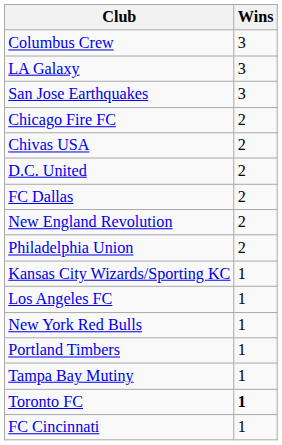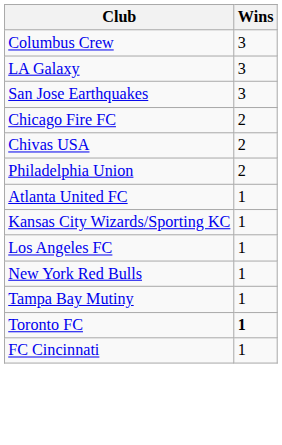 <table class="wikitable sortable">
 <tr>
 <th>Club</th>
 <th>Wins</th>
 </tr>
 <tr>
 <td><a href='#'>Columbus Crew</a></td>
 <td>3</td>
 </tr>
 <tr>
 <td><a href='#'>LA Galaxy</a></td>
 <td>3</td>
 </tr>
 <tr>
 <td><a href='#'>San Jose Earthquakes</a></td>
 <td>3</td>
 </tr>
 <tr>
 <td><a href='#'>Chicago Fire FC</a></td>
 <td>2</td>
 </tr>
 <tr>
 <td><a href='#'>Chivas USA</a></td>
 <td>2</td>
 </tr>
 <tr>
-<td><a href='#'>D.C. United</a></td>
+<td><a href='#'>Philadelphia Union</a></td>
 <td>2</td>
 </tr>
 <tr>
-<td><a href='#'>FC Dallas</a></td>
-<td>2</td>
-</tr>
-<tr>
-<td><a href='#'>New England Revolution</a></td>
-<td>2</td>
-</tr>
-<tr>
-<td><a href='#'>Philadelphia Union</a></td>
-<td>2</td>
+<td><a href='#'>Atlanta United FC</a></td>
+<td>1</td>
 </tr>
 <tr>
 <td><a href='#'>Kansas City Wizards/Sporting KC</a></td>
 <td>1</td>
 </tr>
 <tr>
 <td><a href='#'>Los Angeles FC</a></td>
 <td>1</td>
 </tr>
 <tr>
 <td><a href='#'>New York Red Bulls</a></td>
-<td>1</td>
-</tr>
-<tr>
-<td><a href='#'>Portland Timbers</a></td>
 <td>1</td>
 </tr>
 <tr>
 <td><a href='#'>Tampa Bay Mutiny</a></td>
 <td>1</td>
 </tr>
 <tr>
 <td><a href='#'>Toronto FC</a></td>
 <td><strong>1</strong></td>
 </tr>
 <tr>
 <td><a href='#'>FC Cincinnati</a></td>
 <td>1</td>
 </tr>
 </table>
